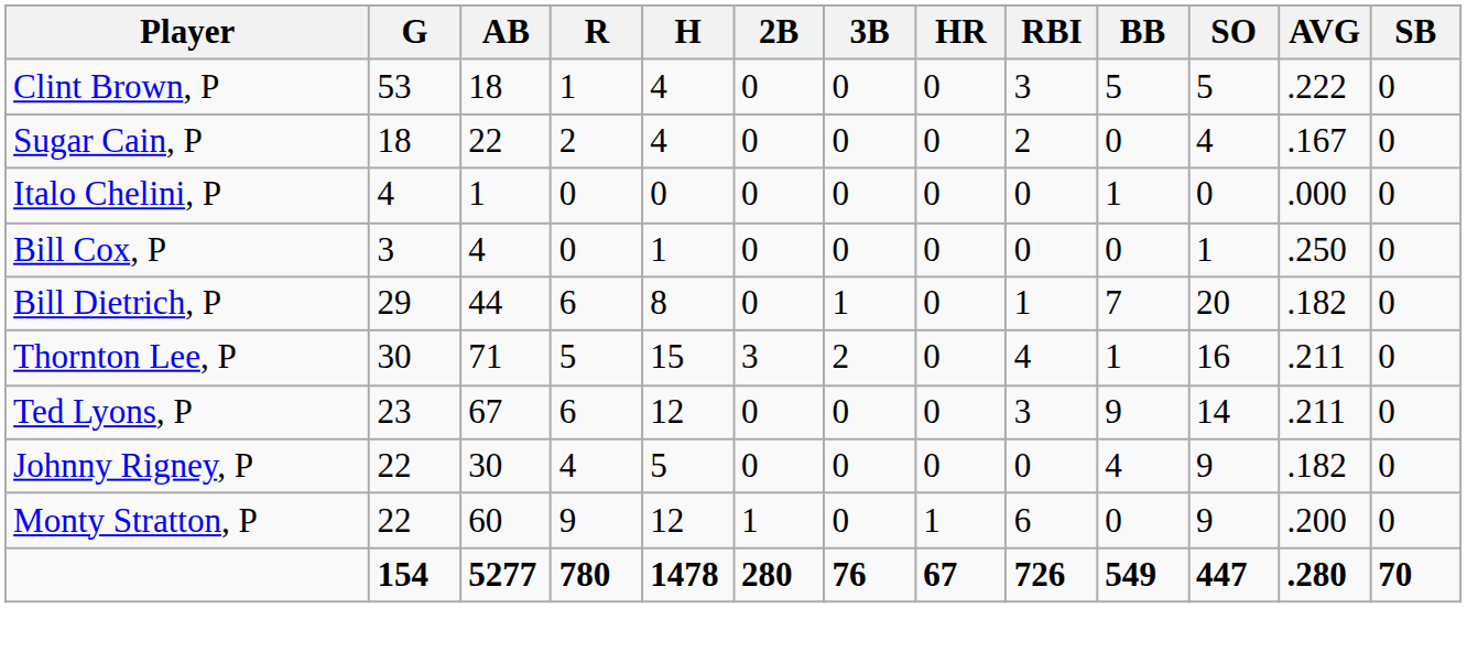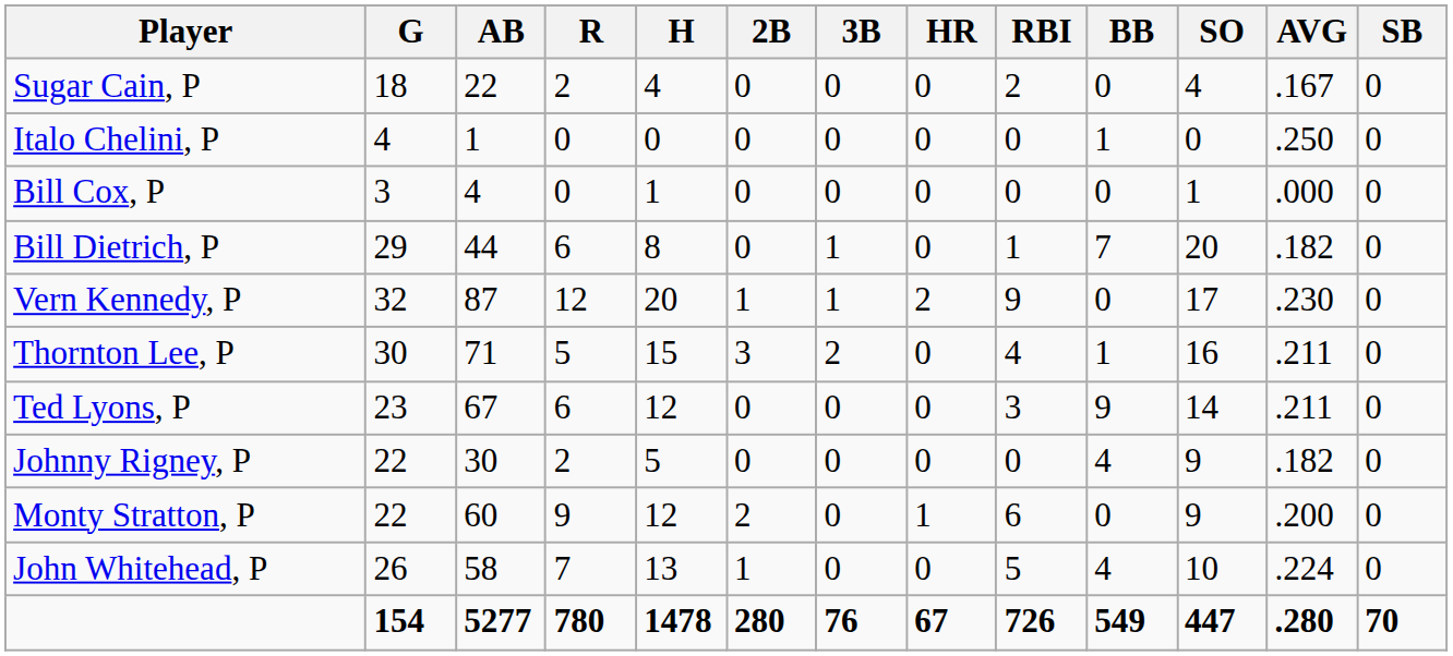 <table class="wikitable sortable">
 <tr>
 <th width="24%">Player</th>
 <th width="6%">G</th>
 <th width="6%">AB</th>
 <th width="6%">R</th>
 <th width="6%">H</th>
 <th width="6%">2B</th>
 <th width="6%">3B</th>
 <th width="6%">HR</th>
 <th width="6%">RBI</th>
 <th width="6%">BB</th>
 <th width="6%">SO</th>
 <th width="6%">AVG</th>
 <th width="6%">SB</th>
-</tr>
-<tr>
-<td><a href='#'>Clint Brown</a>, P</td>
-<td>53</td>
-<td>18</td>
-<td>1</td>
-<td>4</td>
-<td>0</td>
-<td>0</td>
-<td>0</td>
-<td>3</td>
-<td>5</td>
-<td>5</td>
-<td>.222</td>
-<td>0</td>
 </tr>
 <tr>
 <td><a href='#'>Sugar Cain</a>, P</td>
 <td>18</td>
 <td>22</td>
 <td>2</td>
 <td>4</td>
 <td>0</td>
 <td>0</td>
 <td>0</td>
 <td>2</td>
 <td>0</td>
 <td>4</td>
 <td>.167</td>
 <td>0</td>
 </tr>
 <tr>
 <td><a href='#'>Italo Chelini</a>, P</td>
 <td>4</td>
 <td>1</td>
 <td>0</td>
 <td>0</td>
 <td>0</td>
 <td>0</td>
 <td>0</td>
 <td>0</td>
 <td>1</td>
 <td>0</td>
-<td>.000</td>
+<td>.250</td>
 <td>0</td>
 </tr>
 <tr>
 <td><a href='#'>Bill Cox</a>, P</td>
 <td>3</td>
 <td>4</td>
 <td>0</td>
 <td>1</td>
 <td>0</td>
 <td>0</td>
 <td>0</td>
 <td>0</td>
 <td>0</td>
 <td>1</td>
-<td>.250</td>
+<td>.000</td>
 <td>0</td>
 </tr>
 <tr>
 <td><a href='#'>Bill Dietrich</a>, P</td>
 <td>29</td>
 <td>44</td>
 <td>6</td>
 <td>8</td>
 <td>0</td>
 <td>1</td>
 <td>0</td>
 <td>1</td>
 <td>7</td>
 <td>20</td>
 <td>.182</td>
+<td>0</td>
+</tr>
+<tr>
+<td><a href='#'>Vern Kennedy</a>, P</td>
+<td>32</td>
+<td>87</td>
+<td>12</td>
+<td>20</td>
+<td>1</td>
+<td>1</td>
+<td>2</td>
+<td>9</td>
+<td>0</td>
+<td>17</td>
+<td>.230</td>
 <td>0</td>
 </tr>
 <tr>
 <td><a href='#'>Thornton Lee</a>, P</td>
 <td>30</td>
 <td>71</td>
 <td>5</td>
 <td>15</td>
 <td>3</td>
 <td>2</td>
 <td>0</td>
 <td>4</td>
 <td>1</td>
 <td>16</td>
 <td>.211</td>
 <td>0</td>
 </tr>
 <tr>
 <td><a href='#'>Ted Lyons</a>, P</td>
 <td>23</td>
 <td>67</td>
 <td>6</td>
 <td>12</td>
 <td>0</td>
 <td>0</td>
 <td>0</td>
 <td>3</td>
 <td>9</td>
 <td>14</td>
 <td>.211</td>
 <td>0</td>
 </tr>
 <tr>
 <td><a href='#'>Johnny Rigney</a>, P</td>
 <td>22</td>
 <td>30</td>
-<td>4</td>
+<td>2</td>
 <td>5</td>
 <td>0</td>
 <td>0</td>
 <td>0</td>
 <td>0</td>
 <td>4</td>
 <td>9</td>
 <td>.182</td>
 <td>0</td>
 </tr>
 <tr>
 <td><a href='#'>Monty Stratton</a>, P</td>
 <td>22</td>
 <td>60</td>
 <td>9</td>
 <td>12</td>
-<td>1</td>
+<td>2</td>
 <td>0</td>
 <td>1</td>
 <td>6</td>
 <td>0</td>
 <td>9</td>
 <td>.200</td>
+<td>0</td>
+</tr>
+<tr>
+<td><a href='#'>John Whitehead</a>, P</td>
+<td>26</td>
+<td>58</td>
+<td>7</td>
+<td>13</td>
+<td>1</td>
+<td>0</td>
+<td>0</td>
+<td>5</td>
+<td>4</td>
+<td>10</td>
+<td>.224</td>
 <td>0</td>
 </tr>
 <tr class="sortbottom">
 <td></td>
 <td><strong>154</strong></td>
 <td><strong>5277</strong></td>
 <td><strong>780</strong></td>
 <td><strong>1478</strong></td>
 <td><strong>280</strong></td>
 <td><strong>76</strong></td>
 <td><strong>67</strong></td>
 <td><strong>726</strong></td>
 <td><strong>549</strong></td>
 <td><strong>447</strong></td>
 <td><strong>.280</strong></td>
 <td><strong>70</strong></td>
 </tr>
 </table>
